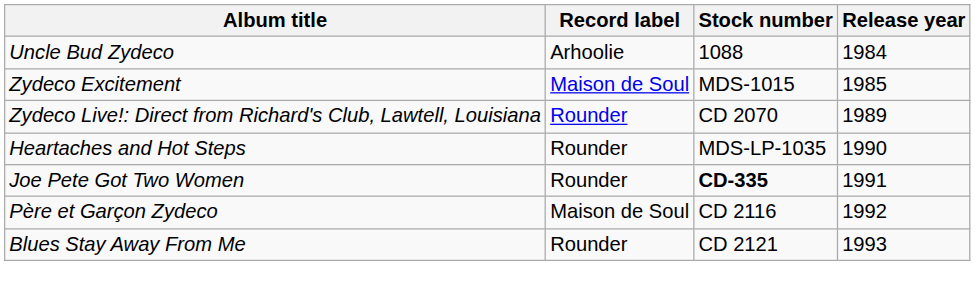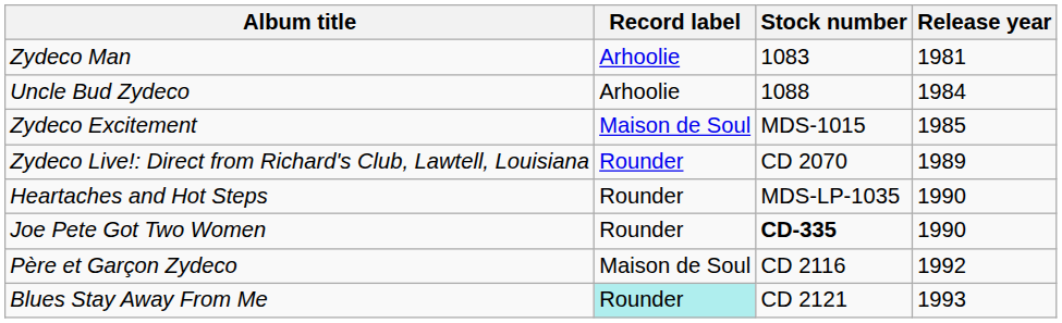 <table class="wikitable sortable">
 <tr>
 <th scope="col">Album title</th>
 <th scope="col">Record label</th>
 <th scope="col">Stock number</th>
 <th scope="col">Release year</th>
+</tr>
+<tr>
+<td><em>Zydeco Man</em></td>
+<td><a href='#'>Arhoolie</a></td>
+<td>1083</td>
+<td>1981</td>
 </tr>
 <tr>
 <td><em>Uncle Bud Zydeco</em></td>
 <td>Arhoolie</td>
 <td>1088</td>
 <td>1984</td>
 </tr>
 <tr>
 <td><em>Zydeco Excitement</em></td>
 <td><a href='#'>Maison de Soul</a></td>
 <td>MDS-1015</td>
 <td>1985</td>
 </tr>
 <tr>
 <td><em>Zydeco Live!: Direct from Richard's Club, Lawtell, Louisiana</em></td>
 <td><a href='#'>Rounder</a></td>
 <td>CD 2070</td>
 <td>1989</td>
 </tr>
 <tr>
 <td><em>Heartaches and Hot Steps</em></td>
 <td>Rounder</td>
 <td>MDS-LP-1035</td>
 <td>1990</td>
 </tr>
 <tr>
 <td><em>Joe Pete Got Two Women</em></td>
 <td>Rounder</td>
 <td><strong>CD-335</strong></td>
-<td>1991</td>
+<td>1990</td>
 </tr>
 <tr>
 <td><em>Père et Garçon Zydeco</em></td>
 <td>Maison de Soul</td>
 <td>CD 2116</td>
 <td>1992</td>
 </tr>
 <tr>
 <td><em>Blues Stay Away From Me</em></td>
-<td>Rounder</td>
+<td style="background: paleturquoise;">Rounder</td>
 <td>CD 2121</td>
 <td>1993</td>
 </tr>
 </table>
